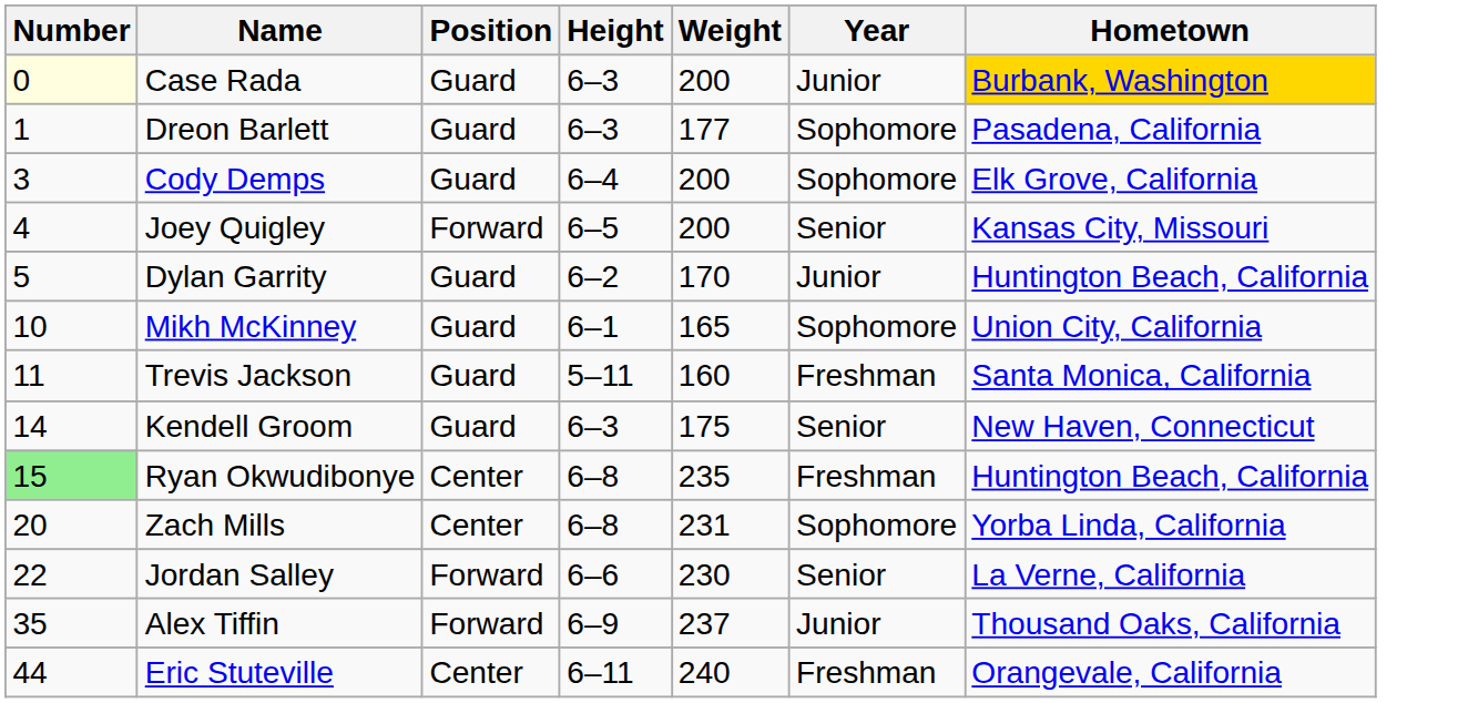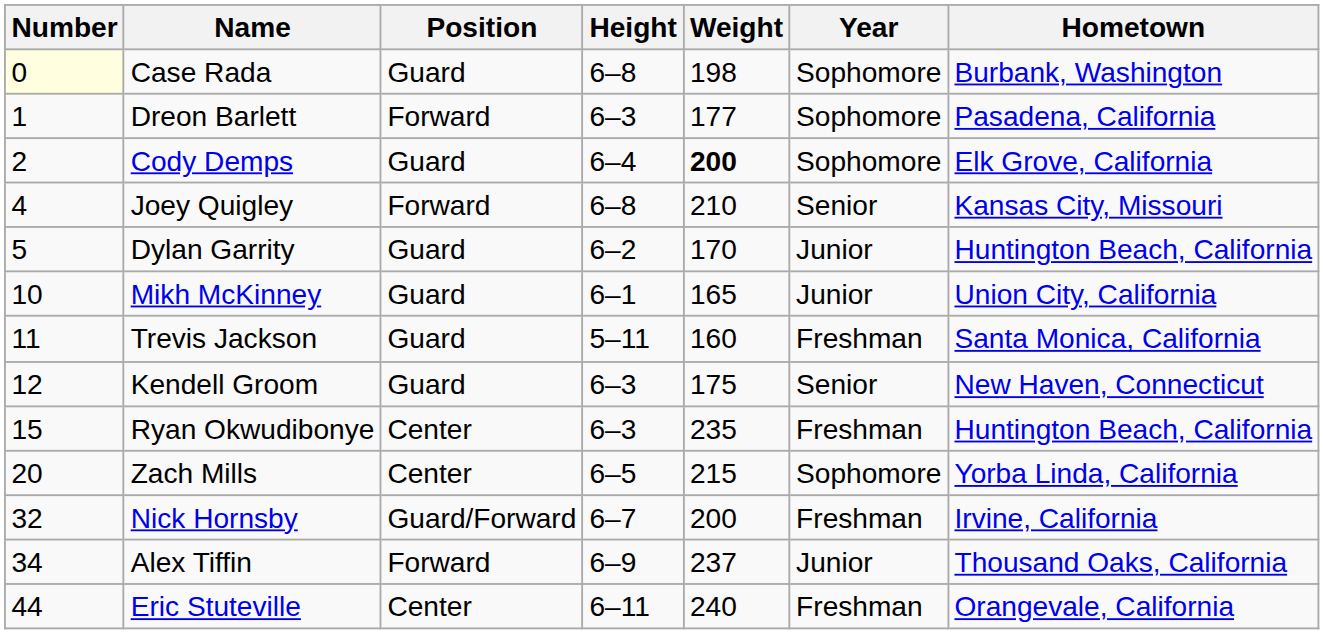 <table class="wikitable sortable" style="font-size: 95%;">
 <tr>
 <th>Number</th>
 <th>Name</th>
 <th>Position</th>
 <th>Height</th>
 <th>Weight</th>
 <th>Year</th>
 <th>Hometown</th>
 </tr>
 <tr>
 <td style="background: lightyellow;">0</td>
 <td>Case Rada</td>
 <td>Guard</td>
-<td>6–3</td>
-<td>200</td>
-<td>Junior</td>
-<td style="background: gold;"><a href='#'>Burbank, Washington</a></td>
+<td>6–8</td>
+<td>198</td>
+<td>Sophomore</td>
+<td><a href='#'>Burbank, Washington</a></td>
 </tr>
 <tr>
 <td>1</td>
 <td>Dreon Barlett</td>
-<td>Guard</td>
+<td>Forward</td>
 <td>6–3</td>
 <td>177</td>
 <td>Sophomore</td>
 <td><a href='#'>Pasadena, California</a></td>
 </tr>
 <tr>
-<td>3</td>
+<td>2</td>
 <td><a href='#'>Cody Demps</a></td>
 <td>Guard</td>
 <td>6–4</td>
-<td>200</td>
+<td><strong>200</strong></td>
 <td>Sophomore</td>
 <td><a href='#'>Elk Grove, California</a></td>
 </tr>
 <tr>
 <td>4</td>
 <td>Joey Quigley</td>
 <td>Forward</td>
-<td>6–5</td>
-<td>200</td>
+<td>6–8</td>
+<td>210</td>
 <td>Senior</td>
 <td><a href='#'>Kansas City, Missouri</a></td>
 </tr>
 <tr>
 <td>5</td>
 <td>Dylan Garrity</td>
 <td>Guard</td>
 <td>6–2</td>
 <td>170</td>
 <td>Junior</td>
 <td><a href='#'>Huntington Beach, California</a></td>
 </tr>
 <tr>
 <td>10</td>
 <td><a href='#'>Mikh McKinney</a></td>
 <td>Guard</td>
 <td>6–1</td>
 <td>165</td>
-<td>Sophomore</td>
+<td>Junior</td>
 <td><a href='#'>Union City, California</a></td>
 </tr>
 <tr>
 <td>11</td>
 <td>Trevis Jackson</td>
 <td>Guard</td>
 <td>5–11</td>
 <td>160</td>
 <td>Freshman</td>
 <td><a href='#'>Santa Monica, California</a></td>
 </tr>
 <tr>
-<td>14</td>
+<td>12</td>
 <td>Kendell Groom</td>
 <td>Guard</td>
 <td>6–3</td>
 <td>175</td>
 <td>Senior</td>
 <td><a href='#'>New Haven, Connecticut</a></td>
 </tr>
 <tr>
-<td style="background: lightgreen;">15</td>
+<td>15</td>
 <td>Ryan Okwudibonye</td>
 <td>Center</td>
-<td>6–8</td>
+<td>6–3</td>
 <td>235</td>
 <td>Freshman</td>
 <td><a href='#'>Huntington Beach, California</a></td>
 </tr>
 <tr>
 <td>20</td>
 <td>Zach Mills</td>
 <td>Center</td>
-<td>6–8</td>
-<td>231</td>
+<td>6–5</td>
+<td>215</td>
 <td>Sophomore</td>
 <td><a href='#'>Yorba Linda, California</a></td>
 </tr>
 <tr>
-<td>22</td>
-<td>Jordan Salley</td>
-<td>Forward</td>
-<td>6–6</td>
-<td>230</td>
-<td>Senior</td>
-<td><a href='#'>La Verne, California</a></td>
+<td>32</td>
+<td><a href='#'>Nick Hornsby</a></td>
+<td>Guard/Forward</td>
+<td>6–7</td>
+<td>200</td>
+<td>Freshman</td>
+<td><a href='#'>Irvine, California</a></td>
 </tr>
 <tr>
-<td>35</td>
+<td>34</td>
 <td>Alex Tiffin</td>
 <td>Forward</td>
 <td>6–9</td>
 <td>237</td>
 <td>Junior</td>
 <td><a href='#'>Thousand Oaks, California</a></td>
 </tr>
 <tr>
 <td>44</td>
 <td><a href='#'>Eric Stuteville</a></td>
 <td>Center</td>
 <td>6–11</td>
 <td>240</td>
 <td>Freshman</td>
 <td><a href='#'>Orangevale, California</a></td>
 </tr>
 </table>
